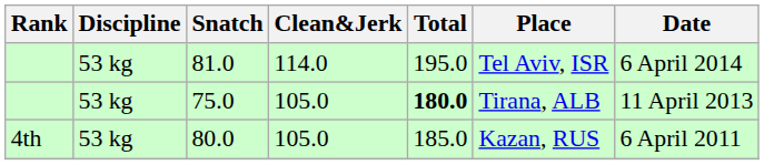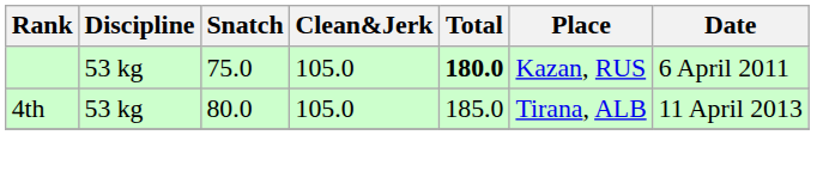 <table class="wikitable">
 <tr>
 <th>Rank</th>
 <th>Discipline</th>
 <th>Snatch</th>
 <th>Clean&Jerk</th>
 <th>Total</th>
 <th>Place</th>
 <th>Date</th>
 </tr>
 <tr bgcolor=#CCFFCC>
 <td></td>
 <td>53 kg</td>
-<td>81.0</td>
-<td>114.0</td>
-<td>195.0</td>
-<td><a href='#'>Tel Aviv</a>, <a href='#'>ISR</a></td>
-<td>6 April 2014</td>
-</tr>
-<tr bgcolor=#CCFFCC>
-<td></td>
-<td>53 kg</td>
 <td>75.0</td>
 <td>105.0</td>
 <td><strong>180.0</strong></td>
-<td><a href='#'>Tirana</a>, <a href='#'>ALB</a></td>
-<td>11 April 2013</td>
+<td><a href='#'>Kazan</a>, <a href='#'>RUS</a></td>
+<td>6 April 2011</td>
 </tr>
 <tr bgcolor=#CCFFCC>
 <td>4th</td>
 <td>53 kg</td>
 <td>80.0</td>
 <td>105.0</td>
 <td>185.0</td>
-<td><a href='#'>Kazan</a>, <a href='#'>RUS</a></td>
-<td>6 April 2011</td>
+<td><a href='#'>Tirana</a>, <a href='#'>ALB</a></td>
+<td>11 April 2013</td>
 </tr>
 <tr bgcolor=#CCFFCC>
 </tr>
 </table>
